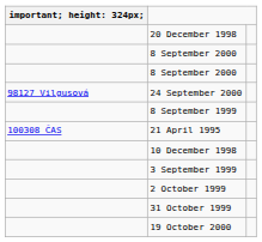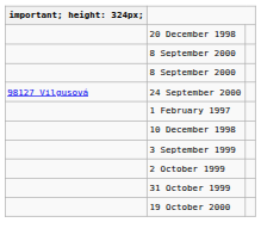 <table class="wikitable" style="font-size: 89%; float: left; width: 28em; margin-right: 1em; line-height: 1.65em">
 <tr>
 <th>important; height: 324px;</th>
 </tr>
 <tr>
 <td></td>
 <td>20 December 1998</td>
 <td> </td>
 </tr>
 <tr>
 <td></td>
 <td>8 September 2000</td>
 <td></td>
 </tr>
 <tr>
 <td></td>
 <td>8 September 2000</td>
 <td></td>
 </tr>
 <tr>
 <td><a href='#'>98127 Vilgusová</a></td>
 <td>24 September 2000</td>
 <td> </td>
 </tr>
 <tr>
 <td></td>
-<td>8 September 1999</td>
+<td>1 February 1997</td>
 <td></td>
-</tr>
-<tr>
-<td><a href='#'>100308 ČAS</a></td>
-<td>21 April 1995</td>
-<td> </td>
 </tr>
 <tr>
 <td></td>
 <td>10 December 1998</td>
 <td></td>
 </tr>
 <tr>
 <td></td>
 <td>3 September 1999</td>
 <td></td>
 </tr>
 <tr>
 <td></td>
 <td>2 October 1999</td>
 <td></td>
 </tr>
 <tr>
 <td></td>
 <td>31 October 1999</td>
 <td></td>
 </tr>
 <tr>
 <td></td>
 <td>19 October 2000</td>
 <td></td>
 </tr>
 </table>
